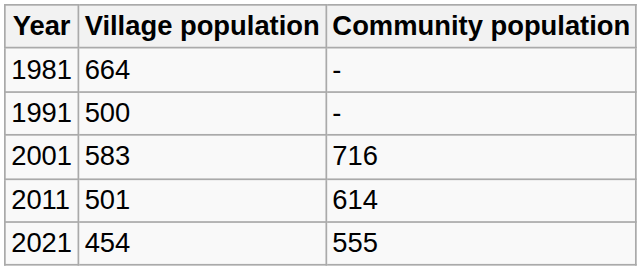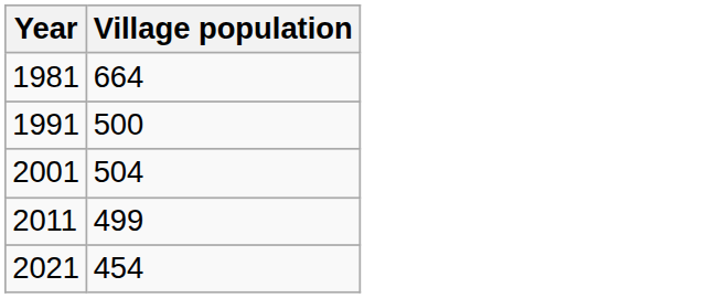 <table class="wikitable">
 <tr>
 <th>Year</th>
 <th>Village population</th>
-<th>Community population</th>
 </tr>
 <tr>
 <td>1981</td>
 <td>664</td>
-<td>-</td>
 </tr>
 <tr>
 <td>1991</td>
 <td>500</td>
-<td>-</td>
 </tr>
 <tr>
 <td>2001</td>
-<td>583</td>
-<td>716</td>
+<td>504</td>
 </tr>
 <tr>
 <td>2011</td>
-<td>501</td>
-<td>614</td>
+<td>499</td>
 </tr>
 <tr>
 <td>2021</td>
 <td>454</td>
-<td>555</td>
 </tr>
 </table>
